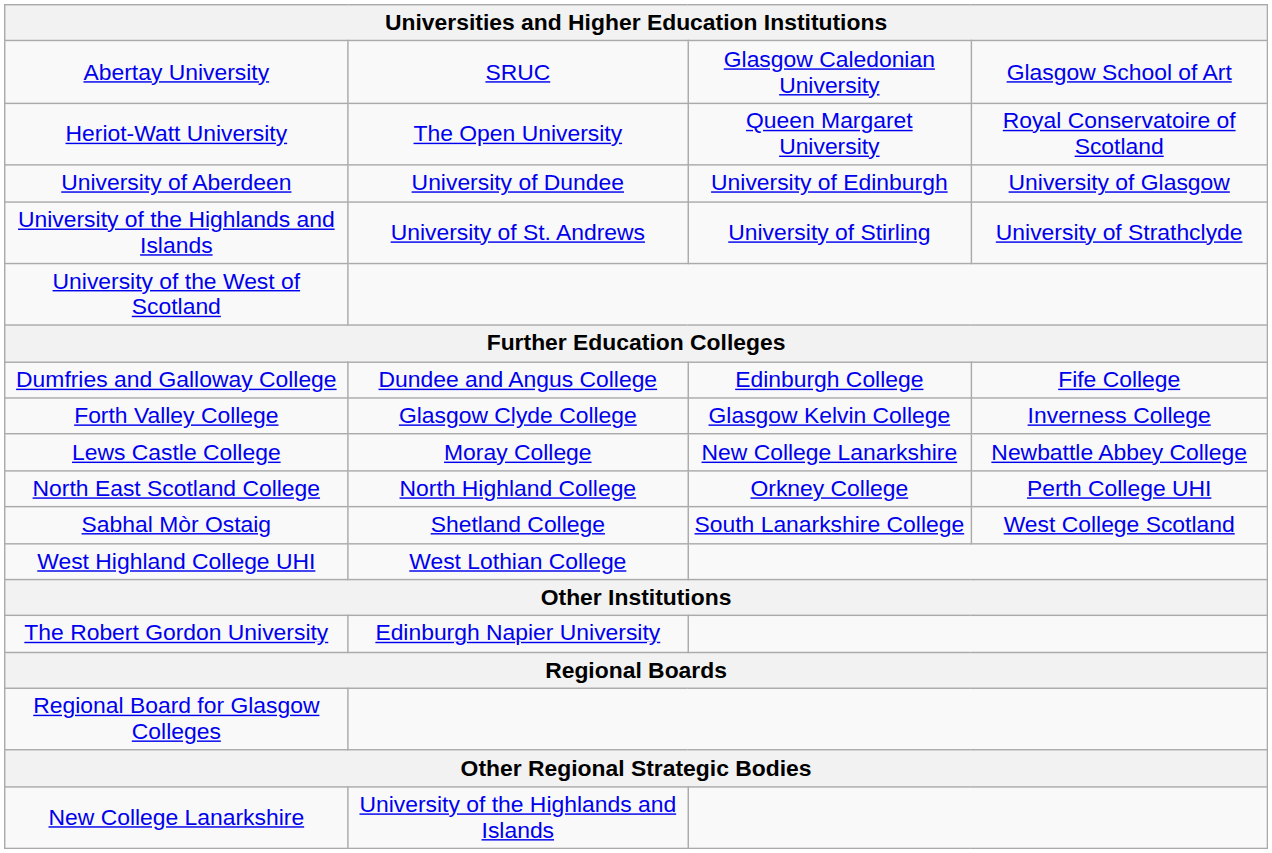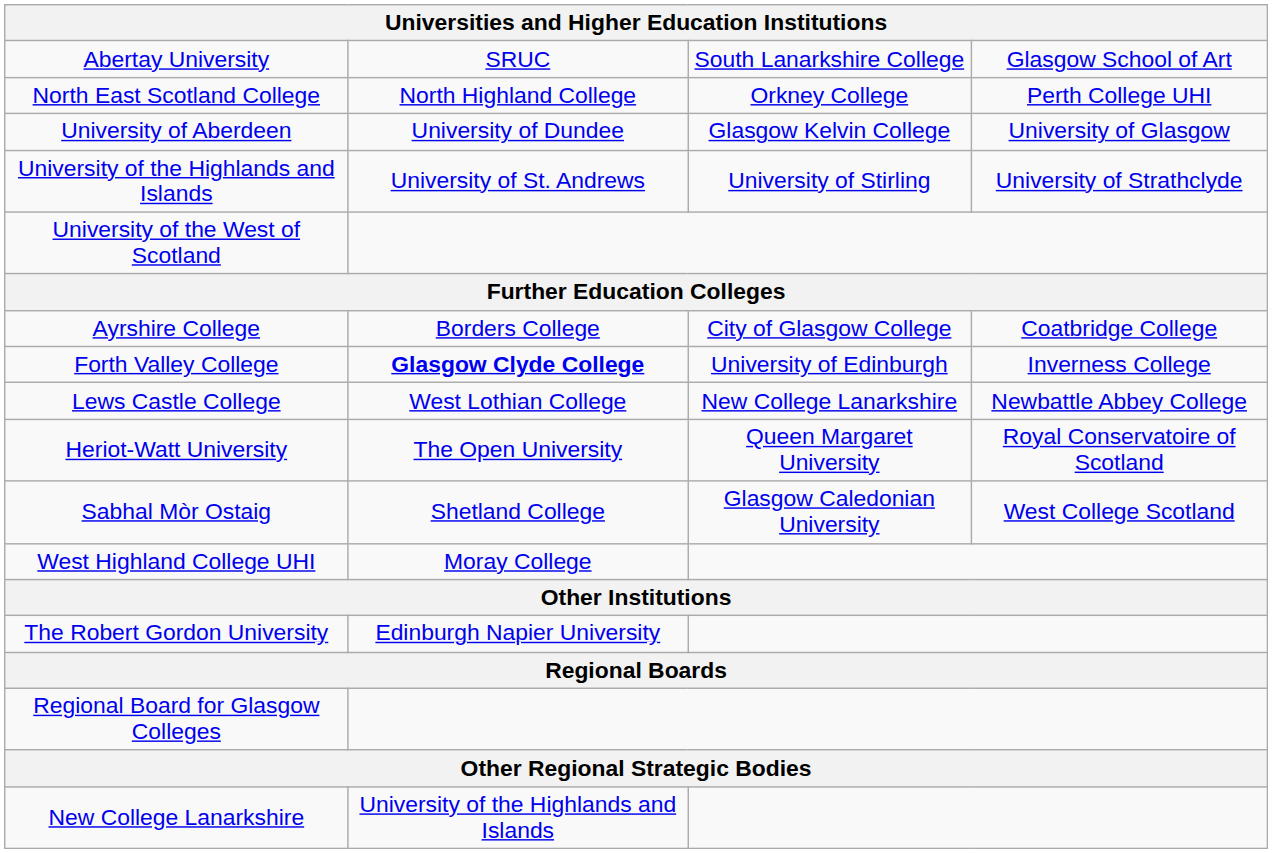 <table class="wikitable" style="text-align: center; width: 100%;">
 <tr>
 <th colspan="4">Universities and Higher Education Institutions</th>
 </tr>
 <tr>
 <td><a href='#'>Abertay University</a></td>
 <td><a href='#'>SRUC</a></td>
-<td><a href='#'>Glasgow Caledonian University</a></td>
+<td><a href='#'>South Lanarkshire College</a></td>
 <td><a href='#'>Glasgow School of Art</a></td>
 </tr>
 <tr>
-<td><a href='#'>Heriot-Watt University</a></td>
-<td><a href='#'>The Open University</a></td>
-<td><a href='#'>Queen Margaret University</a></td>
-<td><a href='#'>Royal Conservatoire of Scotland</a></td>
+<td><a href='#'>North East Scotland College</a></td>
+<td><a href='#'>North Highland College</a></td>
+<td><a href='#'>Orkney College</a></td>
+<td><a href='#'>Perth College UHI</a></td>
 </tr>
 <tr>
 <td><a href='#'>University of Aberdeen</a></td>
 <td><a href='#'>University of Dundee</a></td>
-<td><a href='#'>University of Edinburgh</a></td>
+<td><a href='#'>Glasgow Kelvin College</a></td>
 <td><a href='#'>University of Glasgow</a></td>
 </tr>
 <tr>
 <td><a href='#'>University of the Highlands and Islands</a></td>
 <td><a href='#'>University of St. Andrews</a></td>
 <td><a href='#'>University of Stirling</a></td>
 <td><a href='#'>University of Strathclyde</a></td>
 </tr>
 <tr>
 <td><a href='#'>University of the West of Scotland</a></td>
 </tr>
 <tr>
 <th colspan="4">Further Education Colleges</th>
 </tr>
 <tr>
-<td><a href='#'>Dumfries and Galloway College</a></td>
-<td><a href='#'>Dundee and Angus College</a></td>
-<td><a href='#'>Edinburgh College</a></td>
-<td><a href='#'>Fife College</a></td>
+<td><a href='#'>Ayrshire College</a></td>
+<td><a href='#'>Borders College</a></td>
+<td><a href='#'>City of Glasgow College</a></td>
+<td><a href='#'>Coatbridge College</a></td>
 </tr>
 <tr>
 <td><a href='#'>Forth Valley College</a></td>
-<td><a href='#'>Glasgow Clyde College</a></td>
-<td><a href='#'>Glasgow Kelvin College</a></td>
+<td><strong><a href='#'>Glasgow Clyde College</a></strong></td>
+<td><a href='#'>University of Edinburgh</a></td>
 <td><a href='#'>Inverness College</a></td>
 </tr>
 <tr>
 <td><a href='#'>Lews Castle College</a></td>
-<td><a href='#'>Moray College</a></td>
+<td><a href='#'>West Lothian College</a></td>
 <td><a href='#'>New College Lanarkshire</a></td>
 <td><a href='#'>Newbattle Abbey College</a></td>
 </tr>
 <tr>
-<td><a href='#'>North East Scotland College</a></td>
-<td><a href='#'>North Highland College</a></td>
-<td><a href='#'>Orkney College</a></td>
-<td><a href='#'>Perth College UHI</a></td>
+<td><a href='#'>Heriot-Watt University</a></td>
+<td><a href='#'>The Open University</a></td>
+<td><a href='#'>Queen Margaret University</a></td>
+<td><a href='#'>Royal Conservatoire of Scotland</a></td>
 </tr>
 <tr>
 <td><a href='#'>Sabhal Mòr Ostaig</a></td>
 <td><a href='#'>Shetland College</a></td>
-<td><a href='#'>South Lanarkshire College</a></td>
+<td><a href='#'>Glasgow Caledonian University</a></td>
 <td><a href='#'>West College Scotland</a></td>
 </tr>
 <tr>
 <td><a href='#'>West Highland College UHI</a></td>
-<td><a href='#'>West Lothian College</a></td>
+<td><a href='#'>Moray College</a></td>
 </tr>
 <tr>
 <th colspan="4">Other Institutions</th>
 </tr>
 <tr>
 <td><a href='#'>The Robert Gordon University</a></td>
 <td><a href='#'>Edinburgh Napier University</a></td>
 </tr>
 <tr>
 <th colspan="4">Regional Boards</th>
 </tr>
 <tr>
 <td><a href='#'>Regional Board for Glasgow Colleges</a></td>
 </tr>
 <tr>
 <th colspan="4">Other Regional Strategic Bodies</th>
 </tr>
 <tr>
 <td><a href='#'>New College Lanarkshire</a></td>
 <td><a href='#'>University of the Highlands and Islands</a></td>
 </tr>
 </table>
